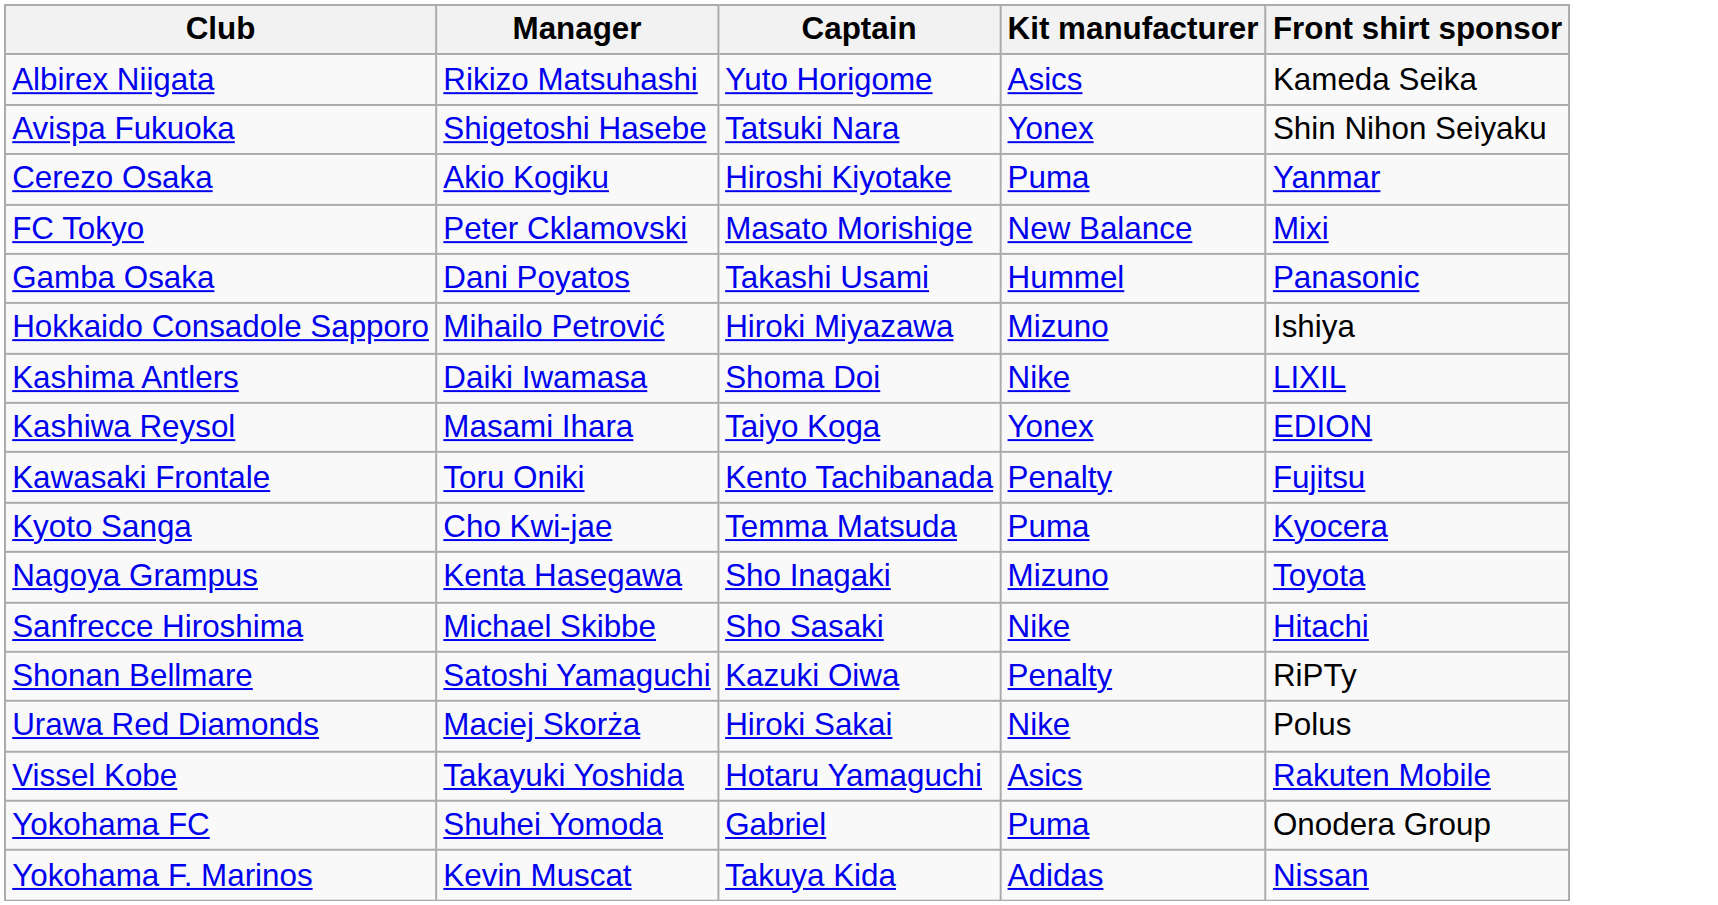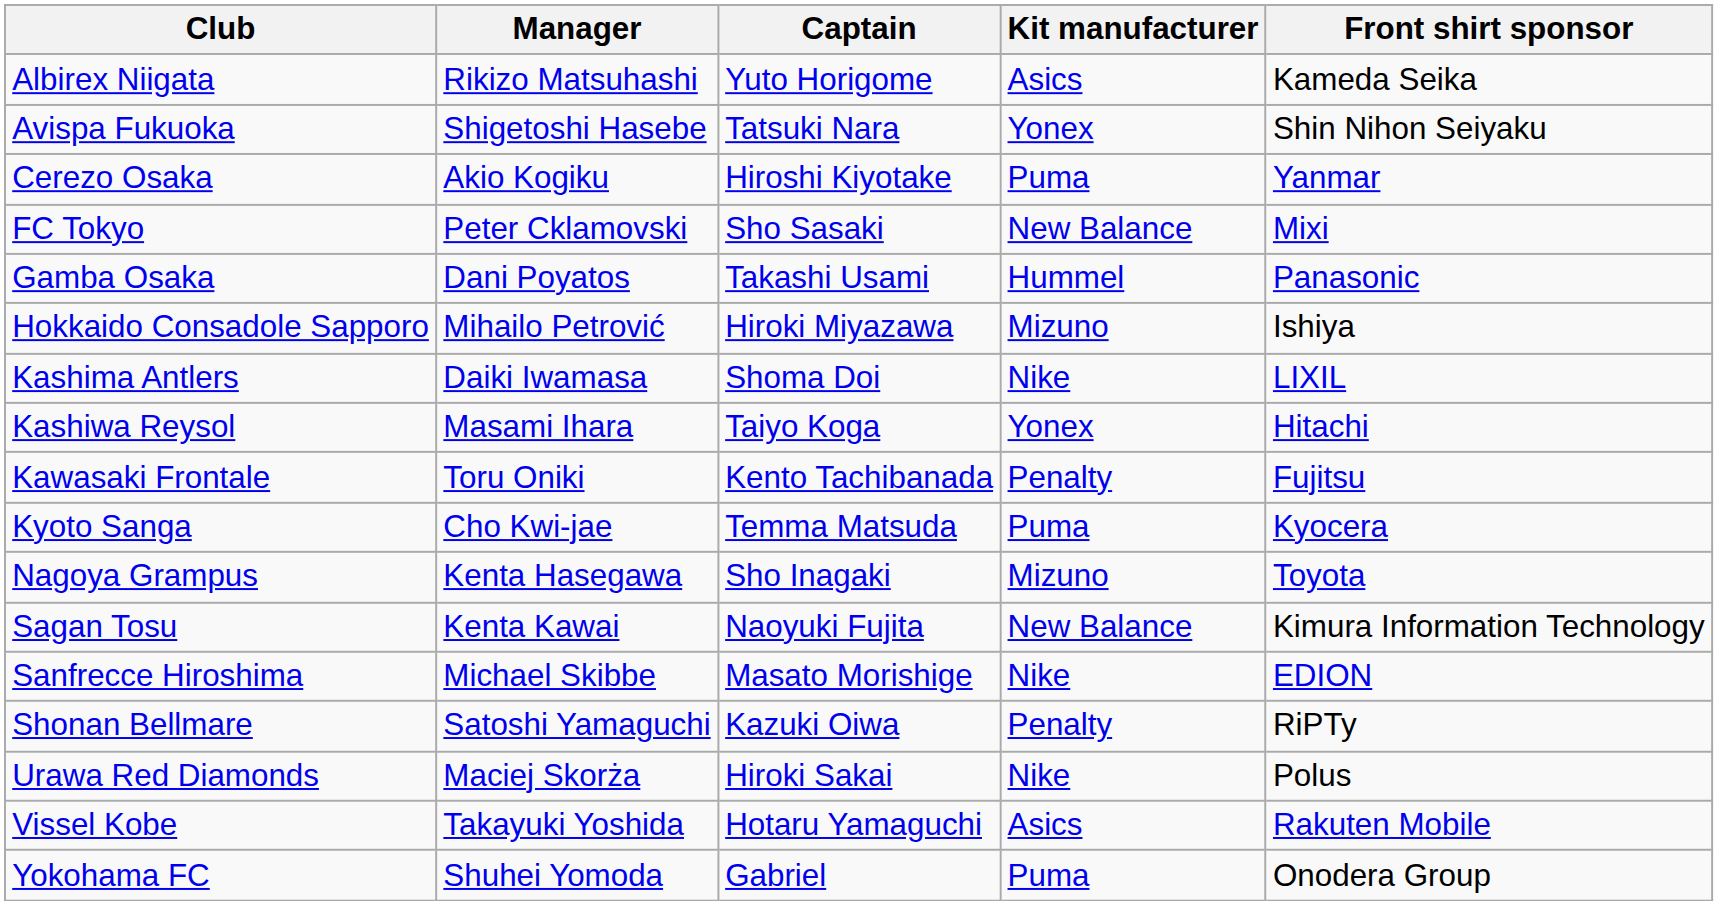 <table class="wikitable sortable">
 <tr>
 <th>Club</th>
 <th>Manager</th>
 <th>Captain</th>
 <th>Kit manufacturer</th>
 <th>Front shirt sponsor</th>
 </tr>
 <tr>
 <td><a href='#'>Albirex Niigata</a></td>
 <td> <a href='#'>Rikizo Matsuhashi</a></td>
 <td> <a href='#'>Yuto Horigome</a></td>
 <td> <a href='#'>Asics</a></td>
 <td>Kameda Seika</td>
 </tr>
 <tr>
 <td><a href='#'>Avispa Fukuoka</a></td>
 <td> <a href='#'>Shigetoshi Hasebe</a></td>
 <td> <a href='#'>Tatsuki Nara</a></td>
 <td> <a href='#'>Yonex</a></td>
 <td>Shin Nihon Seiyaku</td>
 </tr>
 <tr>
 <td><a href='#'>Cerezo Osaka</a></td>
 <td> <a href='#'>Akio Kogiku</a></td>
 <td> <a href='#'>Hiroshi Kiyotake</a></td>
 <td> <a href='#'>Puma</a></td>
 <td><a href='#'>Yanmar</a></td>
 </tr>
 <tr>
 <td><a href='#'>FC Tokyo</a></td>
 <td> <a href='#'>Peter Cklamovski</a></td>
-<td> <a href='#'>Masato Morishige</a></td>
+<td> <a href='#'>Sho Sasaki</a></td>
 <td> <a href='#'>New Balance</a></td>
 <td><a href='#'>Mixi</a></td>
 </tr>
 <tr>
 <td><a href='#'>Gamba Osaka</a></td>
 <td> <a href='#'>Dani Poyatos</a></td>
 <td> <a href='#'>Takashi Usami</a></td>
 <td> <a href='#'>Hummel</a></td>
 <td><a href='#'>Panasonic</a></td>
 </tr>
 <tr>
 <td><a href='#'>Hokkaido Consadole Sapporo</a></td>
 <td> <a href='#'>Mihailo Petrović</a></td>
 <td> <a href='#'>Hiroki Miyazawa</a></td>
 <td> <a href='#'>Mizuno</a></td>
 <td>Ishiya</td>
 </tr>
 <tr>
 <td><a href='#'>Kashima Antlers</a></td>
 <td> <a href='#'>Daiki Iwamasa</a></td>
 <td> <a href='#'>Shoma Doi</a></td>
 <td> <a href='#'>Nike</a></td>
 <td><a href='#'>LIXIL</a></td>
 </tr>
 <tr>
 <td><a href='#'>Kashiwa Reysol</a></td>
 <td> <a href='#'>Masami Ihara</a></td>
 <td> <a href='#'>Taiyo Koga</a></td>
 <td> <a href='#'>Yonex</a></td>
-<td><a href='#'>EDION</a></td>
+<td><a href='#'>Hitachi</a></td>
 </tr>
 <tr>
 <td><a href='#'>Kawasaki Frontale</a></td>
 <td> <a href='#'>Toru Oniki</a></td>
 <td> <a href='#'>Kento Tachibanada</a></td>
 <td> <a href='#'>Penalty</a></td>
 <td><a href='#'>Fujitsu</a></td>
 </tr>
 <tr>
 <td><a href='#'>Kyoto Sanga</a></td>
 <td> <a href='#'>Cho Kwi-jae</a></td>
 <td> <a href='#'>Temma Matsuda</a></td>
 <td> <a href='#'>Puma</a></td>
 <td><a href='#'>Kyocera</a></td>
 </tr>
 <tr>
 <td><a href='#'>Nagoya Grampus</a></td>
 <td> <a href='#'>Kenta Hasegawa</a></td>
 <td> <a href='#'>Sho Inagaki</a></td>
 <td> <a href='#'>Mizuno</a></td>
 <td><a href='#'>Toyota</a></td>
 </tr>
 <tr>
+<td><a href='#'>Sagan Tosu</a></td>
+<td> <a href='#'>Kenta Kawai</a></td>
+<td> <a href='#'>Naoyuki Fujita</a></td>
+<td> <a href='#'>New Balance</a></td>
+<td>Kimura Information Technology</td>
+</tr>
+<tr>
 <td><a href='#'>Sanfrecce Hiroshima</a></td>
 <td> <a href='#'>Michael Skibbe</a></td>
-<td> <a href='#'>Sho Sasaki</a></td>
+<td> <a href='#'>Masato Morishige</a></td>
 <td> <a href='#'>Nike</a></td>
-<td><a href='#'>Hitachi</a></td>
+<td><a href='#'>EDION</a></td>
 </tr>
 <tr>
 <td><a href='#'>Shonan Bellmare</a></td>
 <td> <a href='#'>Satoshi Yamaguchi</a></td>
 <td> <a href='#'>Kazuki Oiwa</a></td>
 <td> <a href='#'>Penalty</a></td>
 <td>RiPTy</td>
 </tr>
 <tr>
 <td><a href='#'>Urawa Red Diamonds</a></td>
 <td> <a href='#'>Maciej Skorża</a></td>
 <td> <a href='#'>Hiroki Sakai</a></td>
 <td> <a href='#'>Nike</a></td>
 <td>Polus</td>
 </tr>
 <tr>
 <td><a href='#'>Vissel Kobe</a></td>
 <td> <a href='#'>Takayuki Yoshida</a></td>
 <td> <a href='#'>Hotaru Yamaguchi</a></td>
 <td> <a href='#'>Asics</a></td>
 <td><a href='#'>Rakuten Mobile</a></td>
 </tr>
 <tr>
 <td><a href='#'>Yokohama FC</a></td>
 <td> <a href='#'>Shuhei Yomoda</a></td>
 <td> <a href='#'>Gabriel</a></td>
 <td> <a href='#'>Puma</a></td>
 <td>Onodera Group</td>
 </tr>
-<tr>
-<td><a href='#'>Yokohama F. Marinos</a></td>
-<td> <a href='#'>Kevin Muscat</a></td>
-<td> <a href='#'>Takuya Kida</a></td>
-<td> <a href='#'>Adidas</a></td>
-<td><a href='#'>Nissan</a></td>
-</tr>
 </table>
